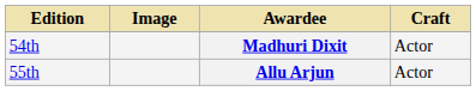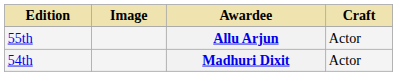 <table class="wikitable plainrowheaders" style="width:50%;">
 <tr>
 <th scope="col" style="background-color:#EFE4B0;">Edition</th>
 <th scope="col" style="background-color:#EFE4B0;">Image</th>
 <th scope="col" style="background-color:#EFE4B0;">Awardee</th>
 <th scope="col" style="background-color:#EFE4B0;">Craft</th>
 </tr>
 <tr style="background-color:#F4F4F4">
 </tr>
 <tr style="background-color:#F4F4F4">
+<td><a href='#'>55th</a></td>
+<td></td>
+<th><a href='#'>Allu Arjun</a></th>
+<td>Actor</td>
+</tr>
+<tr style="background-color:#F4F4F4">
 <td><a href='#'>54th</a></td>
 <td></td>
 <th><a href='#'>Madhuri Dixit</a></th>
 <td>Actor</td>
 </tr>
-<tr style="background-color:#F4F4F4">
-<td><a href='#'>55th</a></td>
-<td></td>
-<th><a href='#'>Allu Arjun</a></th>
-<td>Actor</td>
-</tr>
 </table>
